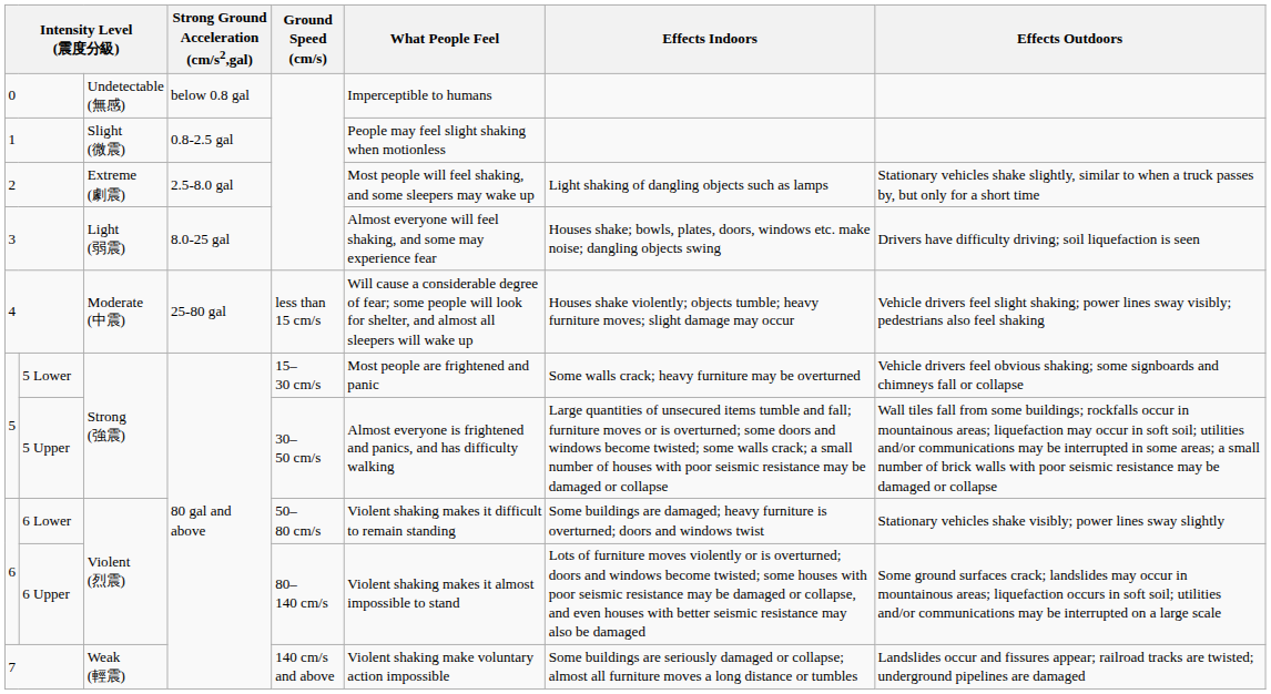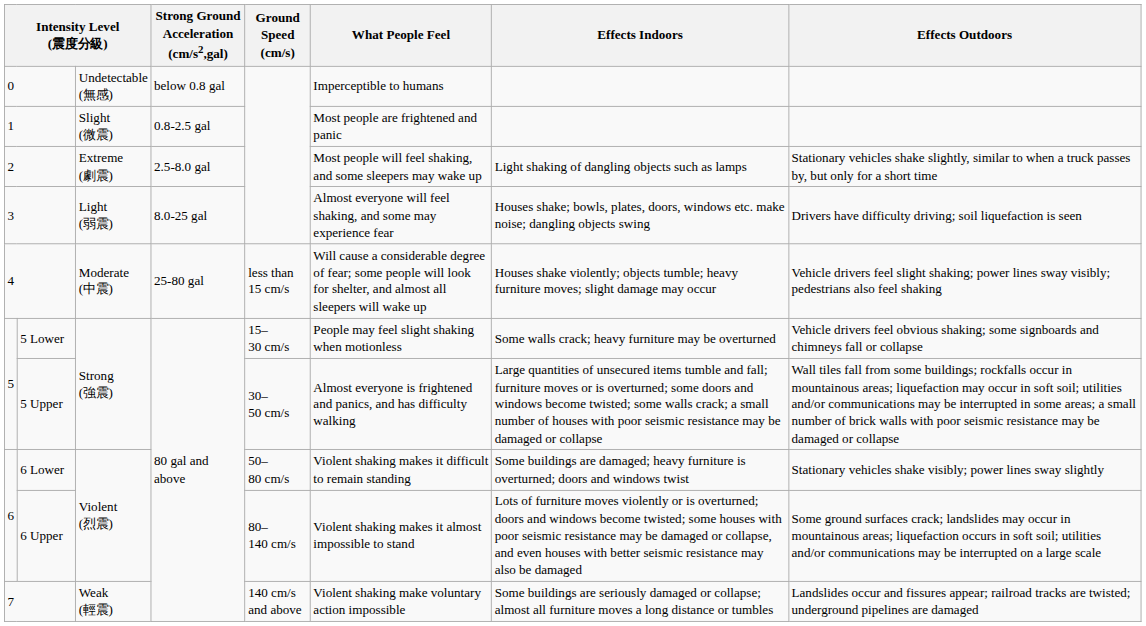 <table class="wikitable" style="font-size:90%; line-height:1.3em">
 <tr>
 <th colspan="3"><strong>Intensity Level<br>(震度分級)</strong></th>
 <th><strong>Strong Ground Acceleration</strong><br>(cm/s<sup>2</sup>,gal)</th>
 <th><strong>Ground Speed</strong><br>(cm/s)</th>
 <th><strong>What People Feel</strong></th>
 <th><strong>Effects Indoors</strong></th>
 <th><strong>Effects Outdoors</strong></th>
 </tr>
 <tr>
 <td colspan="2">0</td>
 <td>Undetectable<br>(無感)</td>
 <td>below 0.8 gal</td>
 <td rowspan="4"></td>
 <td>Imperceptible to humans</td>
 <td></td>
 <td></td>
 </tr>
 <tr>
 <td colspan="2">1</td>
 <td>Slight<br>(微震)</td>
 <td>0.8-2.5 gal</td>
-<td>People may feel slight shaking when motionless</td>
+<td>Most people are frightened and panic</td>
 <td></td>
 <td></td>
 </tr>
 <tr>
 <td colspan="2">2</td>
 <td>Extreme<br>(劇震)</td>
 <td>2.5-8.0 gal</td>
 <td>Most people will feel shaking, and some sleepers may wake up</td>
 <td>Light shaking of dangling objects such as lamps</td>
 <td>Stationary vehicles shake slightly, similar to when a truck passes by, but only for a short time</td>
 </tr>
 <tr>
 <td colspan="2">3</td>
 <td>Light<br>(弱震)</td>
 <td>8.0-25 gal</td>
 <td>Almost everyone will feel shaking, and some may experience fear</td>
 <td>Houses shake; bowls, plates, doors, windows etc. make noise; dangling objects swing</td>
 <td>Drivers have difficulty driving; soil liquefaction is seen</td>
 </tr>
 <tr>
 <td colspan="2">4</td>
 <td>Moderate<br>(中震)</td>
 <td>25-80 gal</td>
 <td>less than 15 cm/s</td>
 <td>Will cause a considerable degree of fear; some people will look for shelter, and almost all sleepers will wake up</td>
 <td>Houses shake violently; objects tumble; heavy furniture moves; slight damage may occur</td>
 <td>Vehicle drivers feel slight shaking; power lines sway visibly; pedestrians also feel shaking</td>
 </tr>
 <tr>
 <td rowspan="2">5</td>
 <td style="width:4em">5 Lower</td>
 <td rowspan="2">Strong<br>(強震)</td>
 <td rowspan="5">80 gal and above</td>
 <td>15–30 cm/s</td>
-<td>Most people are frightened and panic</td>
+<td>People may feel slight shaking when motionless</td>
 <td>Some walls crack; heavy furniture may be overturned</td>
 <td>Vehicle drivers feel obvious shaking; some signboards and chimneys fall or collapse</td>
 </tr>
 <tr>
 <td>5 Upper</td>
 <td>30–50 cm/s</td>
 <td>Almost everyone is frightened and panics, and has difficulty walking</td>
 <td>Large quantities of unsecured items tumble and fall; furniture moves or is overturned; some doors and windows become twisted; some walls crack; a small number of houses with poor seismic resistance may be damaged or collapse</td>
 <td>Wall tiles fall from some buildings; rockfalls occur in mountainous areas; liquefaction may occur in soft soil; utilities and/or communications may be interrupted in some areas; a small number of brick walls with poor seismic resistance may be damaged or collapse</td>
 </tr>
 <tr>
 <td rowspan="2">6</td>
 <td>6 Lower</td>
 <td rowspan="2">Violent<br>(烈震)</td>
 <td>50–80 cm/s</td>
 <td>Violent shaking makes it difficult to remain standing</td>
 <td>Some buildings are damaged; heavy furniture is overturned; doors and windows twist</td>
 <td>Stationary vehicles shake visibly; power lines sway slightly</td>
 </tr>
 <tr>
 <td>6 Upper</td>
 <td>80–140 cm/s</td>
 <td>Violent shaking makes it almost impossible to stand</td>
 <td>Lots of furniture moves violently or is overturned; doors and windows become twisted; some houses with poor seismic resistance may be damaged or collapse, and even houses with better seismic resistance may also be damaged</td>
 <td>Some ground surfaces crack; landslides may occur in mountainous areas; liquefaction occurs in soft soil; utilities and/or communications may be interrupted on a large scale</td>
 </tr>
 <tr>
 <td colspan="2">7</td>
 <td>Weak<br>(輕震)</td>
 <td>140 cm/s and above</td>
 <td>Violent shaking make voluntary action impossible</td>
 <td>Some buildings are seriously damaged or collapse; almost all furniture moves a long distance or tumbles</td>
 <td>Landslides occur and fissures appear; railroad tracks are twisted; underground pipelines are damaged</td>
 </tr>
 </table>
